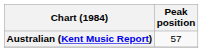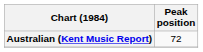 <table class="wikitable sortable plainrowheaders">
 <tr>
 <th scope="col">Chart (1984)</th>
 <th scope="col">Peak<br>position</th>
 </tr>
 <tr>
 <th scope="row">Australian (<a href='#'>Kent Music Report</a>)</th>
-<td align="center">57</td>
+<td align="center">72</td>
 </tr>
 <tr>
 </tr>
 <tr>
 </tr>
 <tr>
 </tr>
 <tr>
 </tr>
 </table>
